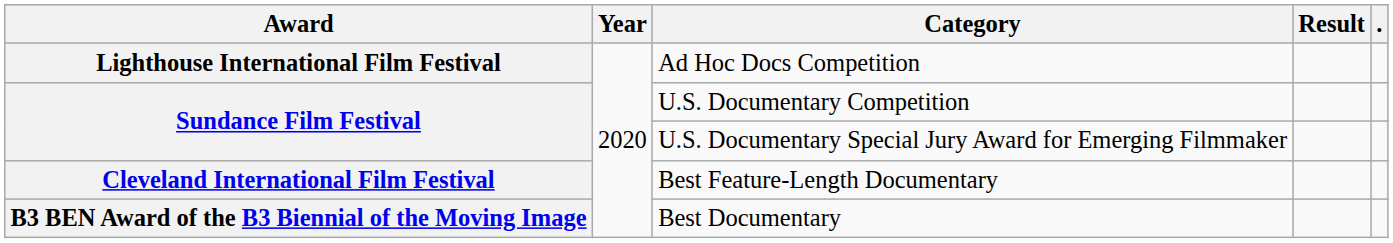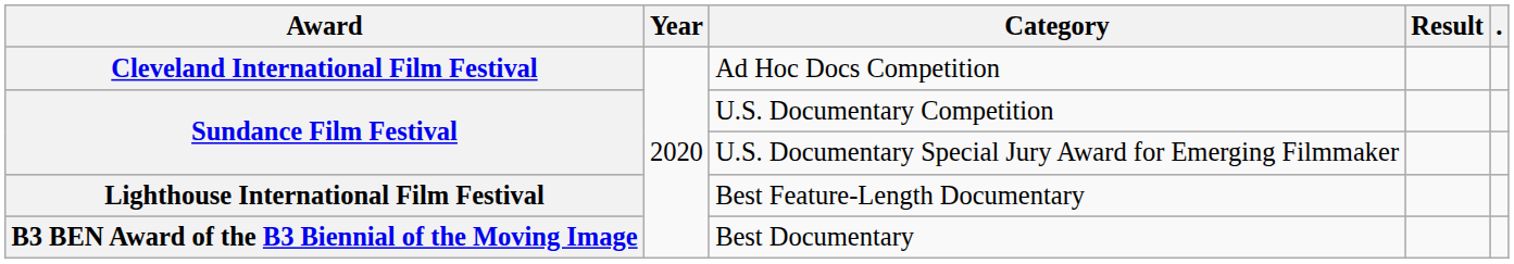 <table class="wikitable plainrowheaders">
 <tr>
 <th>Award</th>
 <th>Year</th>
 <th>Category</th>
 <th>Result</th>
 <th>.</th>
 </tr>
 <tr>
-<th scope="row">Lighthouse International Film Festival</th>
+<th scope="row" align="left"><a href='#'>Cleveland International Film Festival</a></th>
 <td rowspan="5">2020</td>
 <td>Ad Hoc Docs Competition</td>
 <td></td>
 <td style="text-align:center;"></td>
 </tr>
 <tr>
 <th scope="row" align="left" rowspan="2"><a href='#'>Sundance Film Festival</a></th>
 <td>U.S. Documentary Competition</td>
 <td></td>
 <td style="text-align:center;"></td>
 </tr>
 <tr>
 <td>U.S. Documentary Special Jury Award for Emerging Filmmaker</td>
 <td></td>
 <td style="text-align:center;"></td>
 </tr>
 <tr>
-<th scope="row" align="left"><a href='#'>Cleveland International Film Festival</a></th>
+<th scope="row">Lighthouse International Film Festival</th>
 <td>Best Feature-Length Documentary</td>
 <td></td>
 <td style="text-align:center;"></td>
 </tr>
 <tr>
 <th scope="row">B3 BEN Award of the <a href='#'>B3 Biennial of the Moving Image</a></th>
 <td>Best Documentary</td>
 <td></td>
 <td style="text-align:center;"></td>
 </tr>
 </table>
